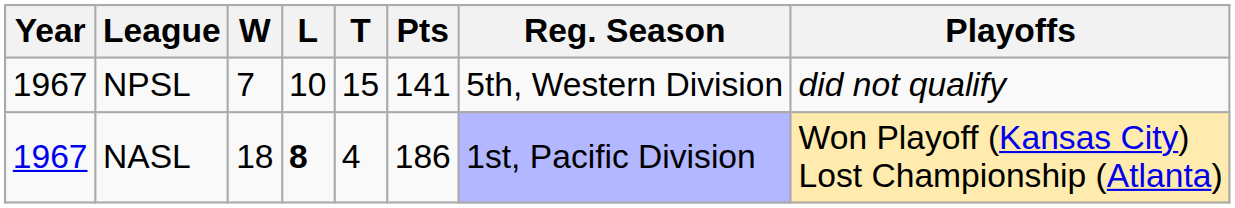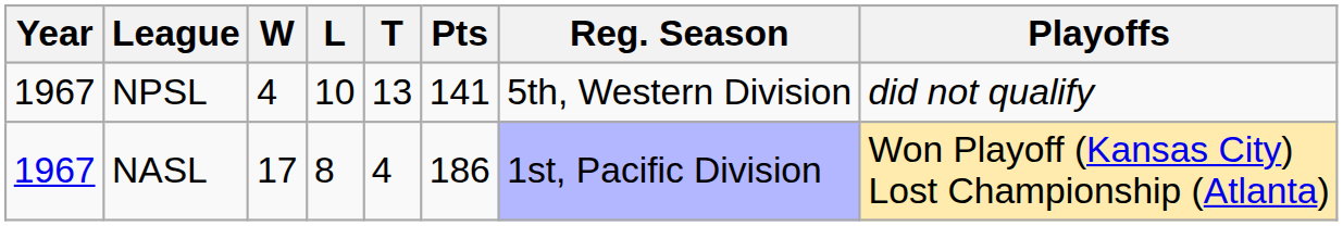 <table class="wikitable">
 <tr>
 <th>Year</th>
 <th>League</th>
 <th>W</th>
 <th>L</th>
 <th>T</th>
 <th>Pts</th>
 <th>Reg. Season</th>
 <th>Playoffs</th>
 </tr>
 <tr>
 <td>1967</td>
 <td>NPSL</td>
-<td>7</td>
+<td>4</td>
 <td>10</td>
-<td>15</td>
+<td>13</td>
 <td>141</td>
 <td>5th, Western Division</td>
 <td><em>did not qualify</em></td>
 </tr>
 <tr>
 <td><a href='#'>1967</a></td>
 <td>NASL</td>
-<td>18</td>
-<td><strong>8</strong></td>
+<td>17</td>
+<td>8</td>
 <td>4</td>
 <td>186</td>
 <td bgcolor="#b3b7ff">1st, Pacific Division</td>
 <td bgcolor="#ffebad">Won Playoff (<a href='#'>Kansas City</a>)<br>Lost Championship (<a href='#'>Atlanta</a>)</td>
 </tr>
 </table>
